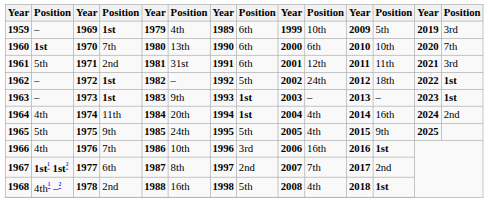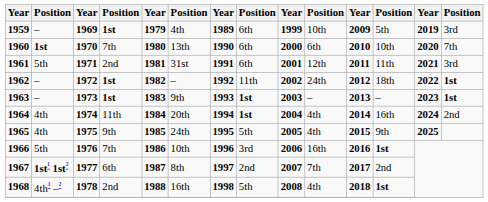 <table class="wikitable" style="margin:1em auto;">
 <tr>
 <th>Year</th>
 <th>Position</th>
 <th>Year</th>
 <th>Position</th>
 <th>Year</th>
 <th>Position</th>
 <th>Year</th>
 <th>Position</th>
 <th>Year</th>
 <th>Position</th>
 <th>Year</th>
 <th>Position</th>
 <th>Year</th>
 <th>Position</th>
 </tr>
 <tr>
 <td><strong>1959</strong></td>
 <td>–</td>
 <td><strong>1969</strong></td>
 <td><strong>1st</strong></td>
 <td><strong>1979</strong></td>
 <td>4th</td>
 <td><strong>1989</strong></td>
 <td>6th</td>
 <td><strong>1999</strong></td>
 <td>10th</td>
 <td><strong>2009</strong></td>
 <td>5th</td>
 <td><strong>2019</strong></td>
 <td>3rd</td>
 </tr>
 <tr>
 <td><strong>1960</strong></td>
 <td><strong>1st</strong></td>
 <td><strong>1970</strong></td>
 <td>7th</td>
 <td><strong>1980</strong></td>
 <td>13th</td>
 <td><strong>1990</strong></td>
 <td>6th</td>
 <td><strong>2000</strong></td>
 <td>6th</td>
 <td><strong>2010</strong></td>
 <td>10th</td>
 <td><strong>2020</strong></td>
 <td>7th</td>
 </tr>
 <tr>
 <td><strong>1961</strong></td>
 <td>5th</td>
 <td><strong>1971</strong></td>
 <td>2nd</td>
 <td><strong>1981</strong></td>
 <td>31st</td>
 <td><strong>1991</strong></td>
 <td>6th</td>
 <td><strong>2001</strong></td>
 <td>12th</td>
 <td><strong>2011</strong></td>
 <td>11th</td>
 <td><strong>2021</strong></td>
 <td>3rd</td>
 </tr>
 <tr>
 <td><strong>1962</strong></td>
 <td>–</td>
 <td><strong>1972</strong></td>
 <td><strong>1st</strong></td>
 <td><strong>1982</strong></td>
 <td>–</td>
 <td><strong>1992</strong></td>
-<td>5th</td>
+<td>11th</td>
 <td><strong>2002</strong></td>
 <td>24th</td>
 <td><strong>2012</strong></td>
 <td>18th</td>
 <td><strong>2022</strong></td>
 <td><strong>1st</strong></td>
 </tr>
 <tr>
 <td><strong>1963</strong></td>
 <td>–</td>
 <td><strong>1973</strong></td>
 <td><strong>1st</strong></td>
 <td><strong>1983</strong></td>
 <td>9th</td>
 <td><strong>1993</strong></td>
 <td><strong>1st</strong></td>
 <td><strong>2003</strong></td>
 <td>–</td>
 <td><strong>2013</strong></td>
 <td>–</td>
 <td><strong>2023</strong></td>
 <td><strong>1st</strong></td>
 </tr>
 <tr>
 <td><strong>1964</strong></td>
 <td>4th</td>
 <td><strong>1974</strong></td>
 <td>11th</td>
 <td><strong>1984</strong></td>
 <td>20th</td>
 <td><strong>1994</strong></td>
 <td><strong>1st</strong></td>
 <td><strong>2004</strong></td>
 <td>4th</td>
 <td><strong>2014</strong></td>
 <td>16th</td>
 <td><strong>2024</strong></td>
 <td>2nd</td>
 </tr>
 <tr>
 <td><strong>1965</strong></td>
-<td>5th</td>
+<td>4th</td>
 <td><strong>1975</strong></td>
 <td>9th</td>
 <td><strong>1985</strong></td>
 <td>24th</td>
 <td><strong>1995</strong></td>
 <td>5th</td>
 <td><strong>2005</strong></td>
 <td>4th</td>
 <td><strong>2015</strong></td>
 <td>9th</td>
 <td><strong>2025</strong></td>
 <td></td>
 </tr>
 <tr>
 <td><strong>1966</strong></td>
-<td>4th</td>
+<td>5th</td>
 <td><strong>1976</strong></td>
 <td>7th</td>
 <td><strong>1986</strong></td>
 <td>10th</td>
 <td><strong>1996</strong></td>
 <td>3rd</td>
 <td><strong>2006</strong></td>
 <td>16th</td>
 <td><strong>2016</strong></td>
 <td><strong>1st</strong></td>
 </tr>
 <tr>
 <td><strong>1967</strong></td>
 <td><strong>1st</strong><sup><a href='#'>¹</a></sup> <strong>1st</strong><sup><a href='#'>²</a></sup></td>
 <td><strong>1977</strong></td>
 <td>6th</td>
 <td><strong>1987</strong></td>
 <td>8th</td>
 <td><strong>1997</strong></td>
 <td>2nd</td>
 <td><strong>2007</strong></td>
 <td>7th</td>
 <td><strong>2017</strong></td>
 <td>2nd</td>
 </tr>
 <tr>
 <td><strong>1968</strong></td>
 <td>4th<sup><a href='#'>¹</a></sup> –<sup><a href='#'>²</a></sup></td>
 <td><strong>1978</strong></td>
 <td>2nd</td>
 <td><strong>1988</strong></td>
 <td>16th</td>
 <td><strong>1998</strong></td>
 <td>5th</td>
 <td><strong>2008</strong></td>
 <td>4th</td>
 <td><strong>2018</strong></td>
 <td><strong>1st</strong></td>
 </tr>
 <tr>
 </tr>
 </table>
